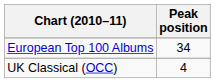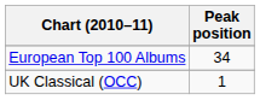 <table class="wikitable sortable">
 <tr>
 <th>Chart (2010–11)</th>
 <th>Peak<br>position</th>
 </tr>
 <tr>
 </tr>
 <tr>
 <td><a href='#'>European Top 100 Albums</a></td>
 <td align="center">34</td>
 </tr>
 <tr>
 </tr>
 <tr>
 </tr>
 <tr>
 </tr>
 <tr>
 </tr>
 <tr>
 <td>UK Classical (<a href='#'>OCC</a>)</td>
-<td style="text-align:center;">4</td>
+<td style="text-align:center;">1</td>
 </tr>
 </table>
